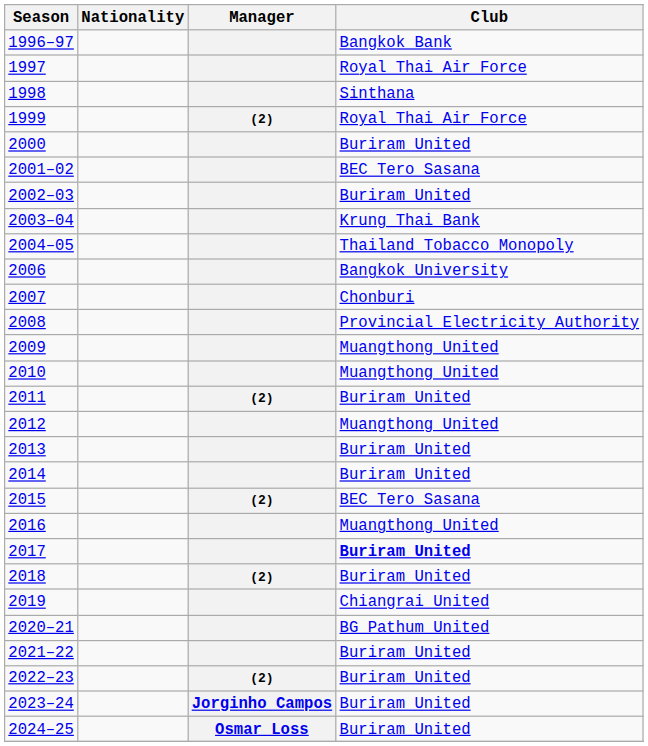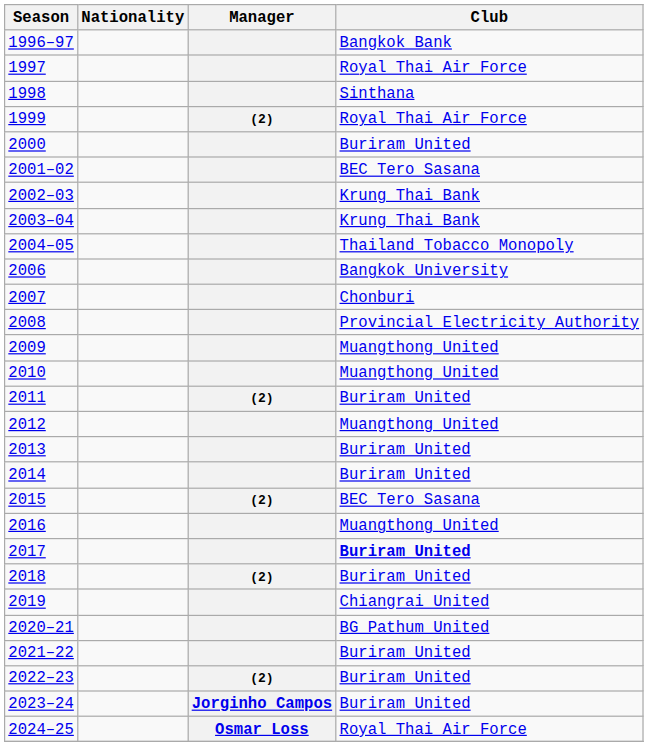 <table class="sortable wikitable plainrowheaders">
 <tr>
 <th scope=col>Season</th>
 <th scope=col>Nationality</th>
 <th scope=col>Manager</th>
 <th scope=col>Club</th>
 </tr>
 <tr>
 <td><a href='#'>1996–97</a></td>
 <td></td>
 <th scope=row></th>
 <td><a href='#'>Bangkok Bank</a></td>
 </tr>
 <tr>
 <td><a href='#'>1997</a></td>
 <td></td>
 <th scope=row></th>
 <td><a href='#'>Royal Thai Air Force</a></td>
 </tr>
 <tr>
 <td><a href='#'>1998</a></td>
 <td></td>
 <th scope=row></th>
 <td><a href='#'>Sinthana</a></td>
 </tr>
 <tr>
 <td><a href='#'>1999</a></td>
 <td></td>
 <th scope=row> <small>(2)</small></th>
 <td><a href='#'>Royal Thai Air Force</a></td>
 </tr>
 <tr>
 <td><a href='#'>2000</a></td>
 <td></td>
 <th scope=row></th>
 <td><a href='#'>Buriram United</a></td>
 </tr>
 <tr>
 <td><a href='#'>2001–02</a></td>
 <td></td>
 <th scope=row></th>
 <td><a href='#'>BEC Tero Sasana</a></td>
 </tr>
 <tr>
 <td><a href='#'>2002–03</a></td>
 <td></td>
 <th scope=row></th>
-<td><a href='#'>Buriram United</a></td>
+<td><a href='#'>Krung Thai Bank</a></td>
 </tr>
 <tr>
 <td><a href='#'>2003–04</a></td>
 <td></td>
 <th scope=row></th>
 <td><a href='#'>Krung Thai Bank</a></td>
 </tr>
 <tr>
 <td><a href='#'>2004–05</a></td>
 <td></td>
 <th scope=row></th>
 <td><a href='#'>Thailand Tobacco Monopoly</a></td>
 </tr>
 <tr>
 <td><a href='#'>2006</a></td>
 <td></td>
 <th scope=row></th>
 <td><a href='#'>Bangkok University</a></td>
 </tr>
 <tr>
 <td><a href='#'>2007</a></td>
 <td></td>
 <th scope=row></th>
 <td><a href='#'>Chonburi</a></td>
 </tr>
 <tr>
 <td><a href='#'>2008</a></td>
 <td></td>
 <th scope=row></th>
 <td><a href='#'>Provincial Electricity Authority</a></td>
 </tr>
 <tr>
 <td><a href='#'>2009</a></td>
 <td></td>
 <th scope=row></th>
 <td><a href='#'>Muangthong United</a></td>
 </tr>
 <tr>
 <td><a href='#'>2010</a></td>
 <td></td>
 <th scope=row></th>
 <td><a href='#'>Muangthong United</a></td>
 </tr>
 <tr>
 <td><a href='#'>2011</a></td>
 <td></td>
 <th scope=row> <small>(2)</small></th>
 <td><a href='#'>Buriram United</a></td>
 </tr>
 <tr>
 <td><a href='#'>2012</a></td>
 <td></td>
 <th scope=row></th>
 <td><a href='#'>Muangthong United</a></td>
 </tr>
 <tr>
 <td><a href='#'>2013</a></td>
 <td></td>
 <th scope=row></th>
 <td><a href='#'>Buriram United</a></td>
 </tr>
 <tr>
 <td><a href='#'>2014</a></td>
 <td></td>
 <th scope=row></th>
 <td><a href='#'>Buriram United</a></td>
 </tr>
 <tr>
 <td><a href='#'>2015</a></td>
 <td></td>
 <th scope=row> <small>(2)</small></th>
 <td><a href='#'>BEC Tero Sasana</a></td>
 </tr>
 <tr>
 <td><a href='#'>2016</a></td>
 <td></td>
 <th scope=row></th>
 <td><a href='#'>Muangthong United</a></td>
 </tr>
 <tr>
 <td><a href='#'>2017</a></td>
 <td></td>
 <th scope=row></th>
 <td><strong><a href='#'>Buriram United</a></strong></td>
 </tr>
 <tr>
 <td><a href='#'>2018</a></td>
 <td></td>
 <th scope=row> <small>(2)</small></th>
 <td><a href='#'>Buriram United</a></td>
 </tr>
 <tr>
 <td><a href='#'>2019</a></td>
 <td></td>
 <th scope=row></th>
 <td><a href='#'>Chiangrai United</a></td>
 </tr>
 <tr>
 <td><a href='#'>2020–21</a></td>
 <td></td>
 <th scope=row></th>
 <td><a href='#'>BG Pathum United</a></td>
 </tr>
 <tr>
 <td><a href='#'>2021–22</a></td>
 <td></td>
 <th scope=row></th>
 <td><a href='#'>Buriram United</a></td>
 </tr>
 <tr>
 <td><a href='#'>2022–23</a></td>
 <td></td>
 <th scope=row> <small>(2)</small></th>
 <td><a href='#'>Buriram United</a></td>
 </tr>
 <tr>
 <td><a href='#'>2023–24</a></td>
 <td></td>
 <th scope=row><a href='#'>Jorginho Campos</a></th>
 <td><a href='#'>Buriram United</a></td>
 </tr>
 <tr>
 <td><a href='#'>2024–25</a></td>
 <td></td>
 <th scope=row><a href='#'>Osmar Loss</a></th>
-<td><a href='#'>Buriram United</a></td>
+<td><a href='#'>Royal Thai Air Force</a></td>
 </tr>
 <tr>
 </tr>
 </table>
